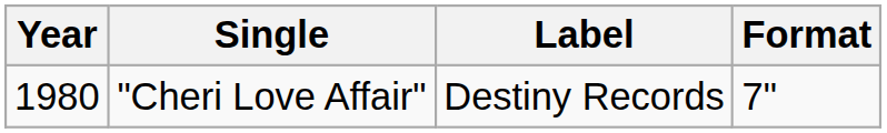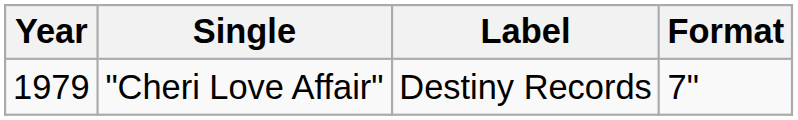 <table class="wikitable">
 <tr>
 <th>Year</th>
 <th>Single</th>
 <th>Label</th>
 <th>Format</th>
 </tr>
 <tr>
-<td>1980</td>
+<td>1979</td>
 <td>"Cheri Love Affair"</td>
 <td>Destiny Records</td>
 <td>7"</td>
 </tr>
 </table>
